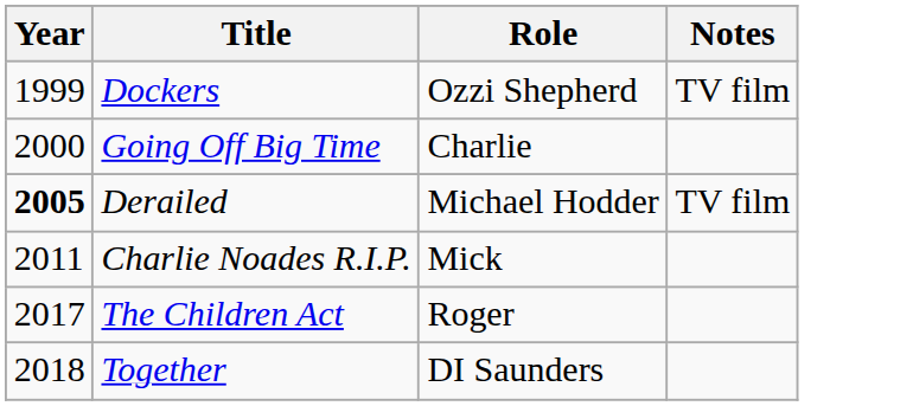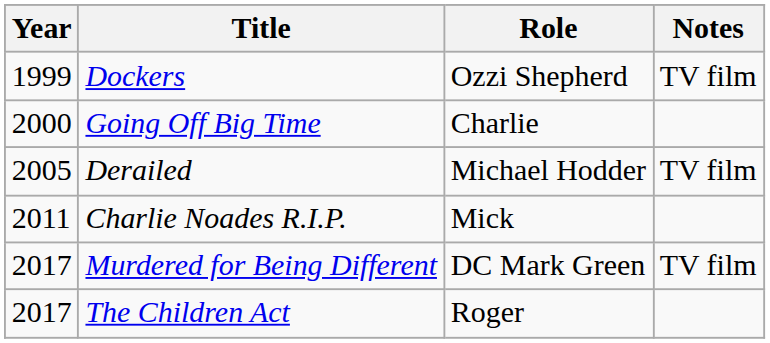 <table class="wikitable sortable">
 <tr>
 <th>Year</th>
 <th>Title</th>
 <th>Role</th>
 <th>Notes</th>
 </tr>
 <tr>
 <td>1999</td>
 <td><em><a href='#'>Dockers</a></em></td>
 <td>Ozzi Shepherd</td>
 <td>TV film</td>
 </tr>
 <tr>
 <td>2000</td>
 <td><em><a href='#'>Going Off Big Time</a></em></td>
 <td>Charlie</td>
 <td></td>
 </tr>
 <tr>
-<td><strong>2005</strong></td>
+<td>2005</td>
 <td><em>Derailed</em></td>
 <td>Michael Hodder</td>
 <td>TV film</td>
 </tr>
 <tr>
 <td>2011</td>
 <td><em>Charlie Noades R.I.P.</em></td>
 <td>Mick</td>
 <td></td>
 </tr>
 <tr>
 <td>2017</td>
+<td><em><a href='#'>Murdered for Being Different</a></em></td>
+<td>DC Mark Green</td>
+<td>TV film</td>
+</tr>
+<tr>
+<td>2017</td>
 <td><em><a href='#'>The Children Act</a></em></td>
 <td>Roger</td>
 <td></td>
 </tr>
-<tr>
-<td>2018</td>
-<td><em><a href='#'>Together</a></em></td>
-<td>DI Saunders</td>
-<td></td>
-</tr>
 </table>
